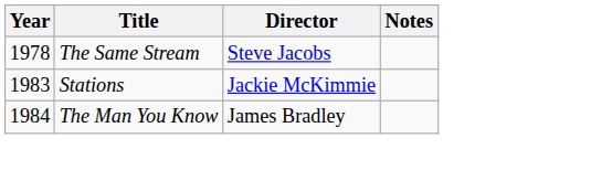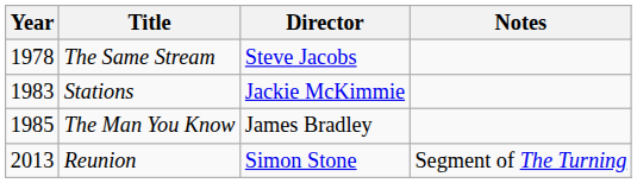 <table class="wikitable">
 <tr>
 <th>Year</th>
 <th>Title</th>
 <th>Director</th>
 <th>Notes</th>
 </tr>
 <tr>
 <td>1978</td>
 <td><em>The Same Stream</em></td>
 <td><a href='#'>Steve Jacobs</a></td>
 <td></td>
 </tr>
 <tr>
 <td>1983</td>
 <td><em>Stations</em></td>
 <td><a href='#'>Jackie McKimmie</a></td>
 <td></td>
 </tr>
 <tr>
-<td>1984</td>
+<td>1985</td>
 <td><em>The Man You Know</em></td>
 <td>James Bradley</td>
 <td></td>
 </tr>
+<tr>
+<td>2013</td>
+<td><em>Reunion</em></td>
+<td><a href='#'>Simon Stone</a></td>
+<td>Segment of <em><a href='#'>The Turning</a></em></td>
+</tr>
 </table>
